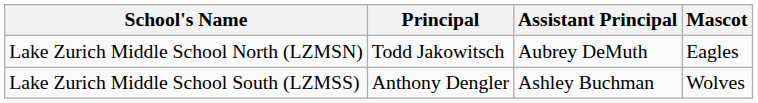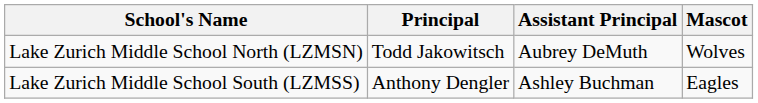 <table class="wikitable" border="2">
 <tr>
 <th>School's Name</th>
 <th>Principal</th>
 <th>Assistant Principal</th>
 <th>Mascot</th>
 </tr>
 <tr>
 <td>Lake Zurich Middle School North (LZMSN)</td>
 <td>Todd Jakowitsch</td>
 <td>Aubrey DeMuth</td>
-<td>Eagles</td>
+<td>Wolves</td>
 </tr>
 <tr>
 <td>Lake Zurich Middle School South (LZMSS)</td>
 <td>Anthony Dengler</td>
 <td>Ashley Buchman</td>
-<td>Wolves</td>
+<td>Eagles</td>
 </tr>
 </table>
